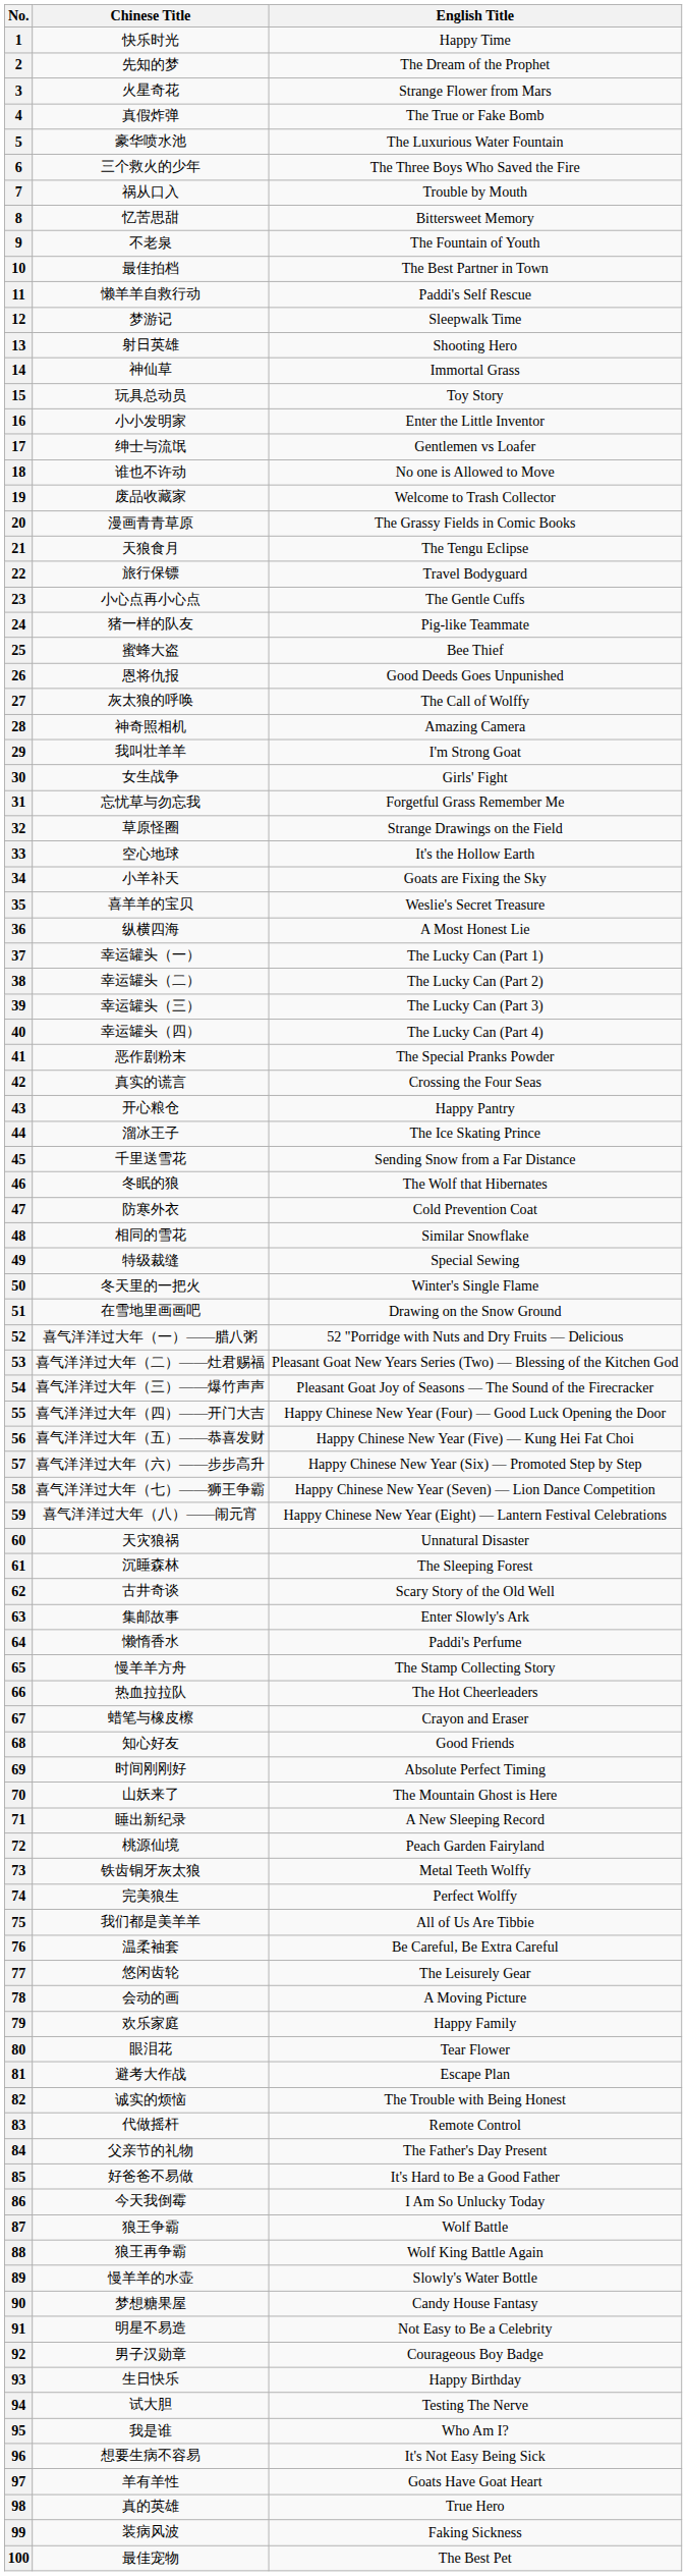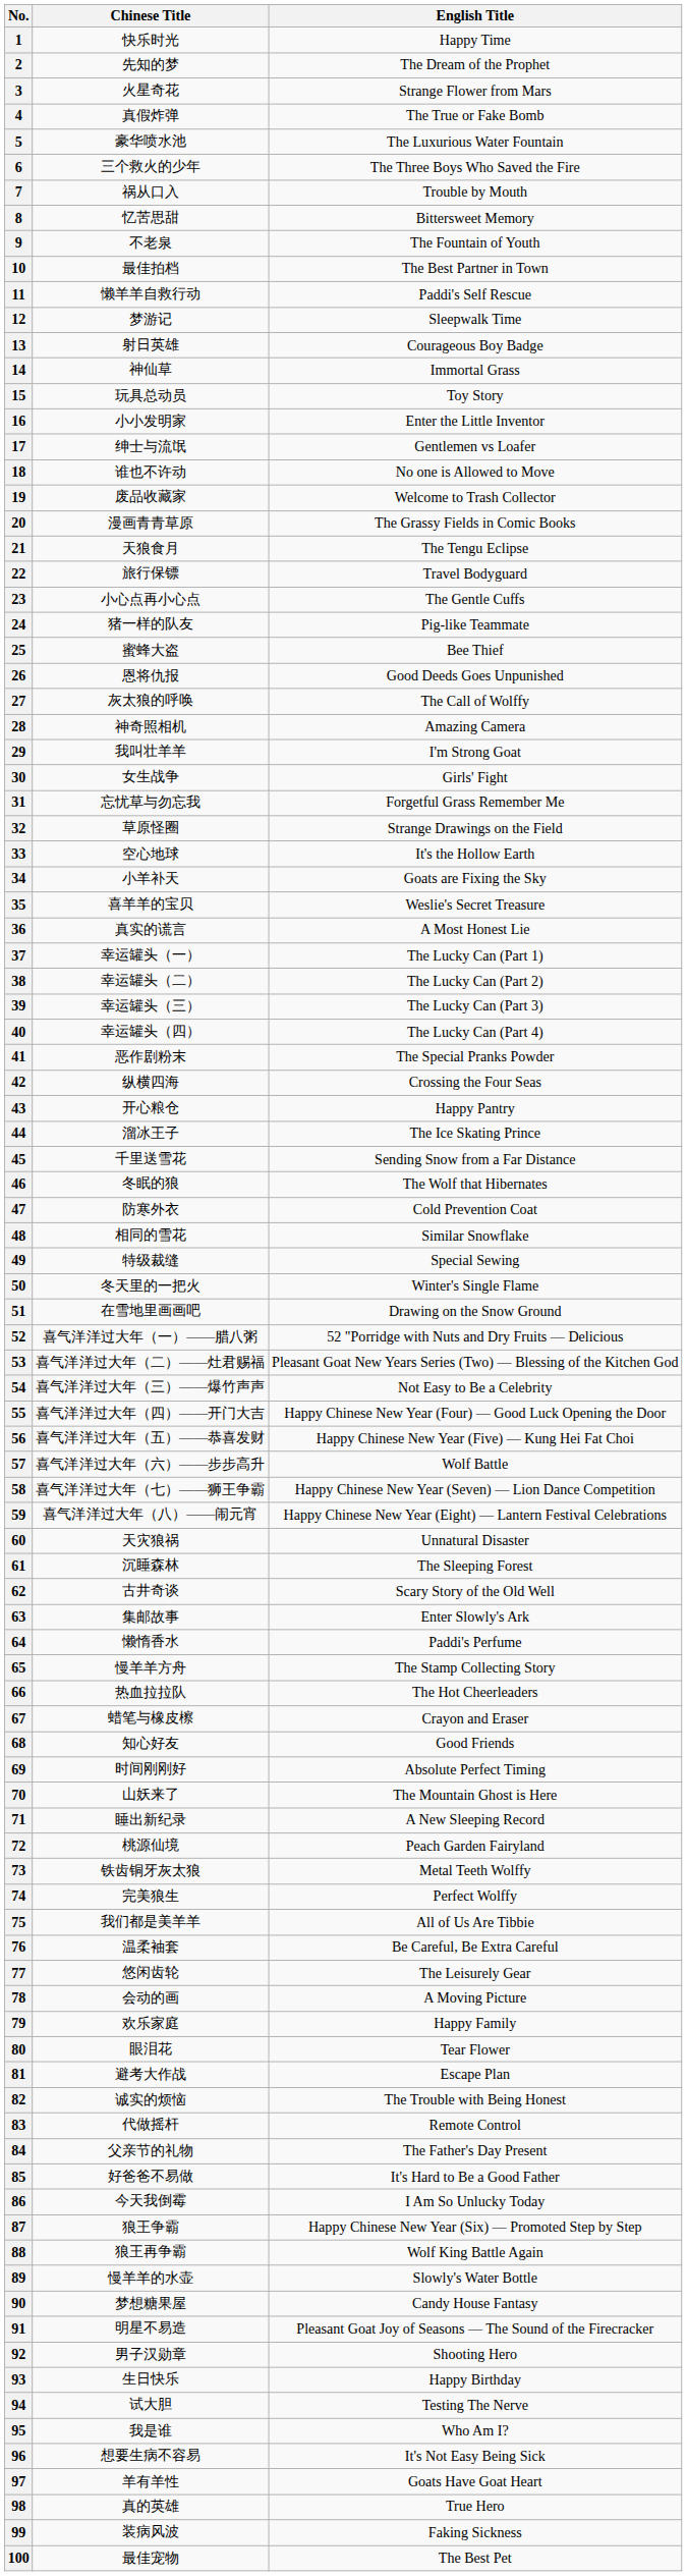 <table class="wikitable" style="text-align:center;">
 <tr>
 <th>No.</th>
 <th>Chinese Title</th>
 <th>English Title</th>
 </tr>
 <tr>
 <th>1</th>
 <td>快乐时光</td>
 <td>Happy Time</td>
 </tr>
 <tr>
 <th>2</th>
 <td>先知的梦</td>
 <td>The Dream of the Prophet</td>
 </tr>
 <tr>
 <th>3</th>
 <td>火星奇花</td>
 <td>Strange Flower from Mars</td>
 </tr>
 <tr>
 <th>4</th>
 <td>真假炸弹</td>
 <td>The True or Fake Bomb</td>
 </tr>
 <tr>
 <th>5</th>
 <td>豪华喷水池</td>
 <td>The Luxurious Water Fountain</td>
 </tr>
 <tr>
 <th>6</th>
 <td>三个救火的少年</td>
 <td>The Three Boys Who Saved the Fire</td>
 </tr>
 <tr>
 <th>7</th>
 <td>祸从口入</td>
 <td>Trouble by Mouth</td>
 </tr>
 <tr>
 <th>8</th>
 <td>忆苦思甜</td>
 <td>Bittersweet Memory</td>
 </tr>
 <tr>
 <th>9</th>
 <td>不老泉</td>
 <td>The Fountain of Youth</td>
 </tr>
 <tr>
 <th>10</th>
 <td>最佳拍档</td>
 <td>The Best Partner in Town</td>
 </tr>
 <tr>
 <th>11</th>
 <td>懒羊羊自救行动</td>
 <td>Paddi's Self Rescue</td>
 </tr>
 <tr>
 <th>12</th>
 <td>梦游记</td>
 <td>Sleepwalk Time</td>
 </tr>
 <tr>
 <th>13</th>
 <td>射日英雄</td>
-<td>Shooting Hero</td>
+<td>Courageous Boy Badge</td>
 </tr>
 <tr>
 <th>14</th>
 <td>神仙草</td>
 <td>Immortal Grass</td>
 </tr>
 <tr>
 <th>15</th>
 <td>玩具总动员</td>
 <td>Toy Story</td>
 </tr>
 <tr>
 <th>16</th>
 <td>小小发明家　</td>
 <td>Enter the Little Inventor</td>
 </tr>
 <tr>
 <th>17</th>
 <td>绅士与流氓</td>
 <td>Gentlemen vs Loafer</td>
 </tr>
 <tr>
 <th>18</th>
 <td>谁也不许动</td>
 <td>No one is Allowed to Move</td>
 </tr>
 <tr>
 <th>19</th>
 <td>废品收藏家</td>
 <td>Welcome to Trash Collector</td>
 </tr>
 <tr>
 <th>20</th>
 <td>漫画青青草原</td>
 <td>The Grassy Fields in Comic Books</td>
 </tr>
 <tr>
 <th>21</th>
 <td>天狼食月</td>
 <td>The Tengu Eclipse</td>
 </tr>
 <tr>
 <th>22</th>
 <td>旅行保镖</td>
 <td>Travel Bodyguard</td>
 </tr>
 <tr>
 <th>23</th>
 <td>小心点再小心点</td>
 <td>The Gentle Cuffs</td>
 </tr>
 <tr>
 <th>24</th>
 <td>猪一样的队友</td>
 <td>Pig-like Teammate</td>
 </tr>
 <tr>
 <th>25</th>
 <td>蜜蜂大盗</td>
 <td>Bee Thief</td>
 </tr>
 <tr>
 <th>26</th>
 <td>恩将仇报</td>
 <td>Good Deeds Goes Unpunished</td>
 </tr>
 <tr>
 <th>27</th>
 <td>灰太狼的呼唤</td>
 <td>The Call of Wolffy</td>
 </tr>
 <tr>
 <th>28</th>
 <td>神奇照相机</td>
 <td>Amazing Camera</td>
 </tr>
 <tr>
 <th>29</th>
 <td>我叫壮羊羊</td>
 <td>I'm Strong Goat</td>
 </tr>
 <tr>
 <th>30</th>
 <td>女生战争</td>
 <td>Girls' Fight</td>
 </tr>
 <tr>
 <th>31</th>
 <td>忘忧草与勿忘我</td>
 <td>Forgetful Grass Remember Me</td>
 </tr>
 <tr>
 <th>32</th>
 <td>草原怪圈</td>
 <td>Strange Drawings on the Field</td>
 </tr>
 <tr>
 <th>33</th>
 <td>空心地球</td>
 <td>It's the Hollow Earth</td>
 </tr>
 <tr>
 <th>34</th>
 <td>小羊补天</td>
 <td>Goats are Fixing the Sky</td>
 </tr>
 <tr>
 <th>35</th>
 <td>喜羊羊的宝贝</td>
 <td>Weslie's Secret Treasure</td>
 </tr>
 <tr>
 <th>36</th>
-<td>纵横四海</td>
+<td>真实的谎言</td>
 <td>A Most Honest Lie</td>
 </tr>
 <tr>
 <th>37</th>
 <td>幸运罐头（一）</td>
 <td>The Lucky Can (Part 1)</td>
 </tr>
 <tr>
 <th>38</th>
 <td>幸运罐头（二）</td>
 <td>The Lucky Can (Part 2)</td>
 </tr>
 <tr>
 <th>39</th>
 <td>幸运罐头（三）</td>
 <td>The Lucky Can (Part 3)</td>
 </tr>
 <tr>
 <th>40</th>
 <td>幸运罐头（四）</td>
 <td>The Lucky Can (Part 4)</td>
 </tr>
 <tr>
 <th>41</th>
 <td>恶作剧粉末</td>
 <td>The Special Pranks Powder</td>
 </tr>
 <tr>
 <th>42</th>
-<td>真实的谎言</td>
+<td>纵横四海</td>
 <td>Crossing the Four Seas</td>
 </tr>
 <tr>
 <th>43</th>
 <td>开心粮仓</td>
 <td>Happy Pantry</td>
 </tr>
 <tr>
 <th>44</th>
 <td>溜冰王子</td>
 <td>The Ice Skating Prince</td>
 </tr>
 <tr>
 <th>45</th>
 <td>千里送雪花</td>
 <td>Sending Snow from a Far Distance</td>
 </tr>
 <tr>
 <th>46</th>
 <td>冬眠的狼</td>
 <td>The Wolf that Hibernates</td>
 </tr>
 <tr>
 <th>47</th>
 <td>防寒外衣</td>
 <td>Cold Prevention Coat</td>
 </tr>
 <tr>
 <th>48</th>
 <td>相同的雪花</td>
 <td>Similar Snowflake</td>
 </tr>
 <tr>
 <th>49</th>
 <td>特级裁缝</td>
 <td>Special Sewing</td>
 </tr>
 <tr>
 <th>50</th>
 <td>冬天里的一把火</td>
 <td>Winter's Single Flame</td>
 </tr>
 <tr>
 <th>51</th>
 <td>在雪地里画画吧</td>
 <td>Drawing on the Snow Ground</td>
 </tr>
 <tr>
 <th>52</th>
 <td>喜气洋洋过大年（一）——腊八粥</td>
 <td>52	"Porridge with Nuts and Dry Fruits — Delicious</td>
 </tr>
 <tr>
 <th>53</th>
 <td>喜气洋洋过大年（二）——灶君赐福</td>
 <td>Pleasant Goat New Years Series (Two) — Blessing of the Kitchen God</td>
 </tr>
 <tr>
 <th>54</th>
 <td>喜气洋洋过大年（三）——爆竹声声</td>
-<td>Pleasant Goat Joy of Seasons — The Sound of the Firecracker</td>
+<td>Not Easy to Be a Celebrity</td>
 </tr>
 <tr>
 <th>55</th>
 <td>喜气洋洋过大年（四）——开门大吉</td>
 <td>Happy Chinese New Year (Four) — Good Luck Opening the Door</td>
 </tr>
 <tr>
 <th>56</th>
 <td>喜气洋洋过大年（五）——恭喜发财</td>
 <td>Happy Chinese New Year (Five) — Kung Hei Fat Choi</td>
 </tr>
 <tr>
 <th>57</th>
 <td>喜气洋洋过大年（六）——步步高升</td>
-<td>Happy Chinese New Year (Six) — Promoted Step by Step</td>
+<td>Wolf Battle</td>
 </tr>
 <tr>
 <th>58</th>
 <td>喜气洋洋过大年（七）——狮王争霸</td>
 <td>Happy Chinese New Year (Seven) — Lion Dance Competition</td>
 </tr>
 <tr>
 <th>59</th>
 <td>喜气洋洋过大年（八）——闹元宵</td>
 <td>Happy Chinese New Year (Eight) — Lantern Festival Celebrations</td>
 </tr>
 <tr>
 <th>60</th>
 <td>天灾狼祸</td>
 <td>Unnatural Disaster</td>
 </tr>
 <tr>
 <th>61</th>
 <td>沉睡森林</td>
 <td>The Sleeping Forest</td>
 </tr>
 <tr>
 <th>62</th>
 <td>古井奇谈</td>
 <td>Scary Story of the Old Well</td>
 </tr>
 <tr>
 <th>63</th>
 <td>集邮故事</td>
 <td>Enter Slowly's Ark</td>
 </tr>
 <tr>
 <th>64</th>
 <td>懒惰香水</td>
 <td>Paddi's Perfume</td>
 </tr>
 <tr>
 <th>65</th>
 <td>慢羊羊方舟</td>
 <td>The Stamp Collecting Story</td>
 </tr>
 <tr>
 <th>66</th>
 <td>热血拉拉队</td>
 <td>The Hot Cheerleaders</td>
 </tr>
 <tr>
 <th>67</th>
 <td>蜡笔与橡皮檫</td>
 <td>Crayon and Eraser</td>
 </tr>
 <tr>
 <th>68</th>
 <td>知心好友</td>
 <td>Good Friends</td>
 </tr>
 <tr>
 <th>69</th>
 <td>时间刚刚好</td>
 <td>Absolute Perfect Timing</td>
 </tr>
 <tr>
 <th>70</th>
 <td>山妖来了</td>
 <td>The Mountain Ghost is Here</td>
 </tr>
 <tr>
 <th>71</th>
 <td>睡出新纪录</td>
 <td>A New Sleeping Record</td>
 </tr>
 <tr>
 <th>72</th>
 <td>桃源仙境</td>
 <td>Peach Garden Fairyland</td>
 </tr>
 <tr>
 <th>73</th>
 <td>铁齿铜牙灰太狼</td>
 <td>Metal Teeth Wolffy</td>
 </tr>
 <tr>
 <th>74</th>
 <td>完美狼生</td>
 <td>Perfect Wolffy</td>
 </tr>
 <tr>
 <th>75</th>
 <td>我们都是美羊羊</td>
 <td>All of Us Are Tibbie</td>
 </tr>
 <tr>
 <th>76</th>
 <td>温柔袖套</td>
 <td>Be Careful, Be Extra Careful</td>
 </tr>
 <tr>
 <th>77</th>
 <td>悠闲齿轮</td>
 <td>The Leisurely Gear</td>
 </tr>
 <tr>
 <th>78</th>
 <td>会动的画</td>
 <td>A Moving Picture</td>
 </tr>
 <tr>
 <th>79</th>
 <td>欢乐家庭</td>
 <td>Happy Family</td>
 </tr>
 <tr>
 <th>80</th>
 <td>眼泪花</td>
 <td>Tear Flower</td>
 </tr>
 <tr>
 <th>81</th>
 <td>避考大作战</td>
 <td>Escape Plan</td>
 </tr>
 <tr>
 <th>82</th>
 <td>诚实的烦恼</td>
 <td>The Trouble with Being Honest</td>
 </tr>
 <tr>
 <th>83</th>
 <td>代做摇杆</td>
 <td>Remote Control</td>
 </tr>
 <tr>
 <th>84</th>
 <td>父亲节的礼物</td>
 <td>The Father's Day Present</td>
 </tr>
 <tr>
 <th>85</th>
 <td>好爸爸不易做</td>
 <td>It's Hard to Be a Good Father</td>
 </tr>
 <tr>
 <th>86</th>
 <td>今天我倒霉</td>
 <td>I Am So Unlucky Today</td>
 </tr>
 <tr>
 <th>87</th>
 <td>狼王争霸</td>
-<td>Wolf Battle</td>
+<td>Happy Chinese New Year (Six) — Promoted Step by Step</td>
 </tr>
 <tr>
 <th>88</th>
 <td>狼王再争霸</td>
 <td>Wolf King Battle Again</td>
 </tr>
 <tr>
 <th>89</th>
 <td>慢羊羊的水壶</td>
 <td>Slowly's Water Bottle</td>
 </tr>
 <tr>
 <th>90</th>
 <td>梦想糖果屋</td>
 <td>Candy House Fantasy</td>
 </tr>
 <tr>
 <th>91</th>
 <td>明星不易造</td>
-<td>Not Easy to Be a Celebrity</td>
+<td>Pleasant Goat Joy of Seasons — The Sound of the Firecracker</td>
 </tr>
 <tr>
 <th>92</th>
 <td>男子汉勋章</td>
-<td>Courageous Boy Badge</td>
+<td>Shooting Hero</td>
 </tr>
 <tr>
 <th>93</th>
 <td>生日快乐</td>
 <td>Happy Birthday</td>
 </tr>
 <tr>
 <th>94</th>
 <td>试大胆</td>
 <td>Testing The Nerve</td>
 </tr>
 <tr>
 <th>95</th>
 <td>我是谁</td>
 <td>Who Am I?</td>
 </tr>
 <tr>
 <th>96</th>
 <td>想要生病不容易</td>
 <td>It's Not Easy Being Sick</td>
 </tr>
 <tr>
 <th>97</th>
 <td>羊有羊性</td>
 <td>Goats Have Goat Heart</td>
 </tr>
 <tr>
 <th>98</th>
 <td>真的英雄</td>
 <td>True Hero</td>
 </tr>
 <tr>
 <th>99</th>
 <td>装病风波</td>
 <td>Faking Sickness</td>
 </tr>
 <tr>
 <th>100</th>
 <td>最佳宠物</td>
 <td>The Best Pet</td>
 </tr>
 </table>
